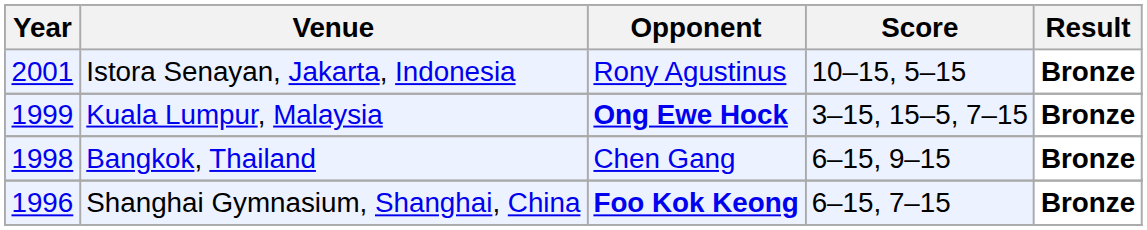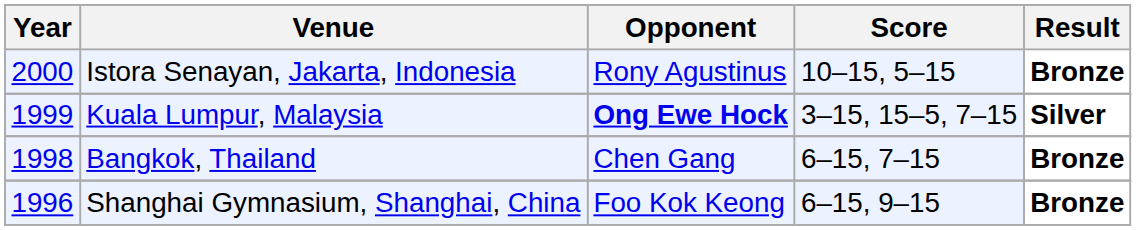 <table class="sortable wikitable" style="font-size: 90%;">
 <tr>
 <th>Year</th>
 <th>Venue</th>
 <th>Opponent</th>
 <th>Score</th>
 <th>Result</th>
 </tr>
 <tr style="background:#ECF2FF">
-<td align="center"><a href='#'>2001</a></td>
+<td align="center"><a href='#'>2000</a></td>
 <td align="left">Istora Senayan, <a href='#'>Jakarta</a>, <a href='#'>Indonesia</a></td>
 <td align="left"> <a href='#'>Rony Agustinus</a></td>
 <td align="left">10–15, 5–15</td>
 <td style="text-align:left; background:white"> <strong>Bronze</strong></td>
 </tr>
 <tr>
 </tr>
 <tr style="background:#ECF2FF">
 <td align="center"><a href='#'>1999</a></td>
 <td align="left"><a href='#'>Kuala Lumpur</a>, <a href='#'>Malaysia</a></td>
 <td align="left"><strong> <a href='#'>Ong Ewe Hock</a></strong></td>
 <td align="left">3–15, 15–5, 7–15</td>
-<td style="text-align:left; background:white"> <strong>Bronze</strong></td>
+<td style="text-align:left; background:white"> <strong>Silver</strong></td>
 </tr>
 <tr>
 </tr>
 <tr style="background:#ECF2FF">
 <td align="center"><a href='#'>1998</a></td>
 <td align="left"><a href='#'>Bangkok</a>, <a href='#'>Thailand</a></td>
 <td align="left"> <a href='#'>Chen Gang</a></td>
-<td align="left">6–15, 9–15</td>
+<td align="left">6–15, 7–15</td>
 <td style="text-align:left; background:white"> <strong>Bronze</strong></td>
 </tr>
 <tr>
 </tr>
 <tr style="background:#ECF2FF">
 <td align="center"><a href='#'>1996</a></td>
 <td align="left">Shanghai Gymnasium, <a href='#'>Shanghai</a>, <a href='#'>China</a></td>
-<td align="left"><strong> <a href='#'>Foo Kok Keong</a></strong></td>
-<td align="left">6–15, 7–15</td>
+<td align="left"> <a href='#'>Foo Kok Keong</a></td>
+<td align="left">6–15, 9–15</td>
 <td style="text-align:left; background:white"> <strong>Bronze</strong></td>
 </tr>
 </table>
